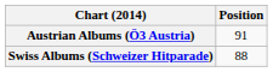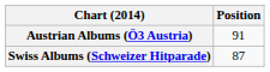 <table class="wikitable sortable plainrowheaders" style="text-align:center">
 <tr>
 <th scope="col">Chart (2014)</th>
 <th scope="col">Position</th>
 </tr>
 <tr>
 <th scope="row">Austrian Albums (<a href='#'>Ö3 Austria</a>)</th>
 <td>91</td>
 </tr>
 <tr>
 <th scope="row">Swiss Albums (<a href='#'>Schweizer Hitparade</a>)</th>
-<td>88</td>
+<td>87</td>
 </tr>
 </table>
